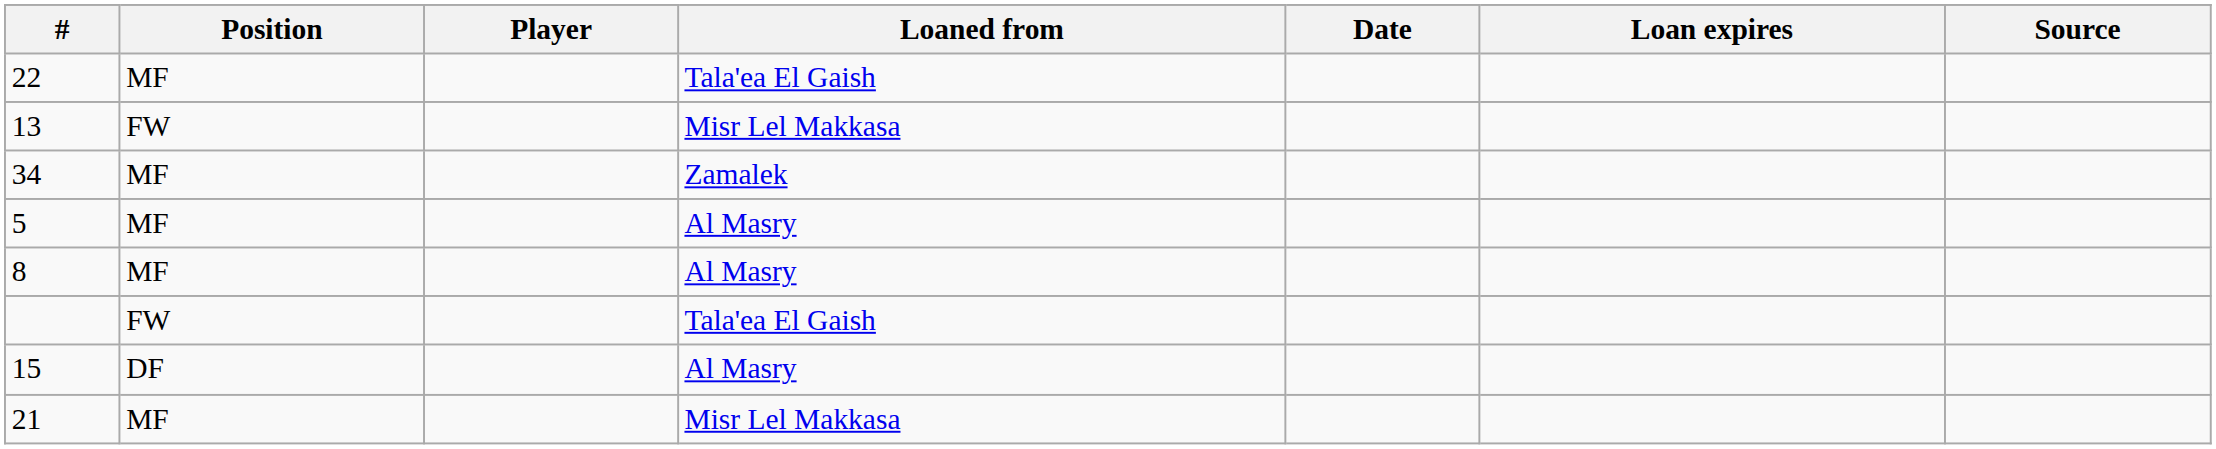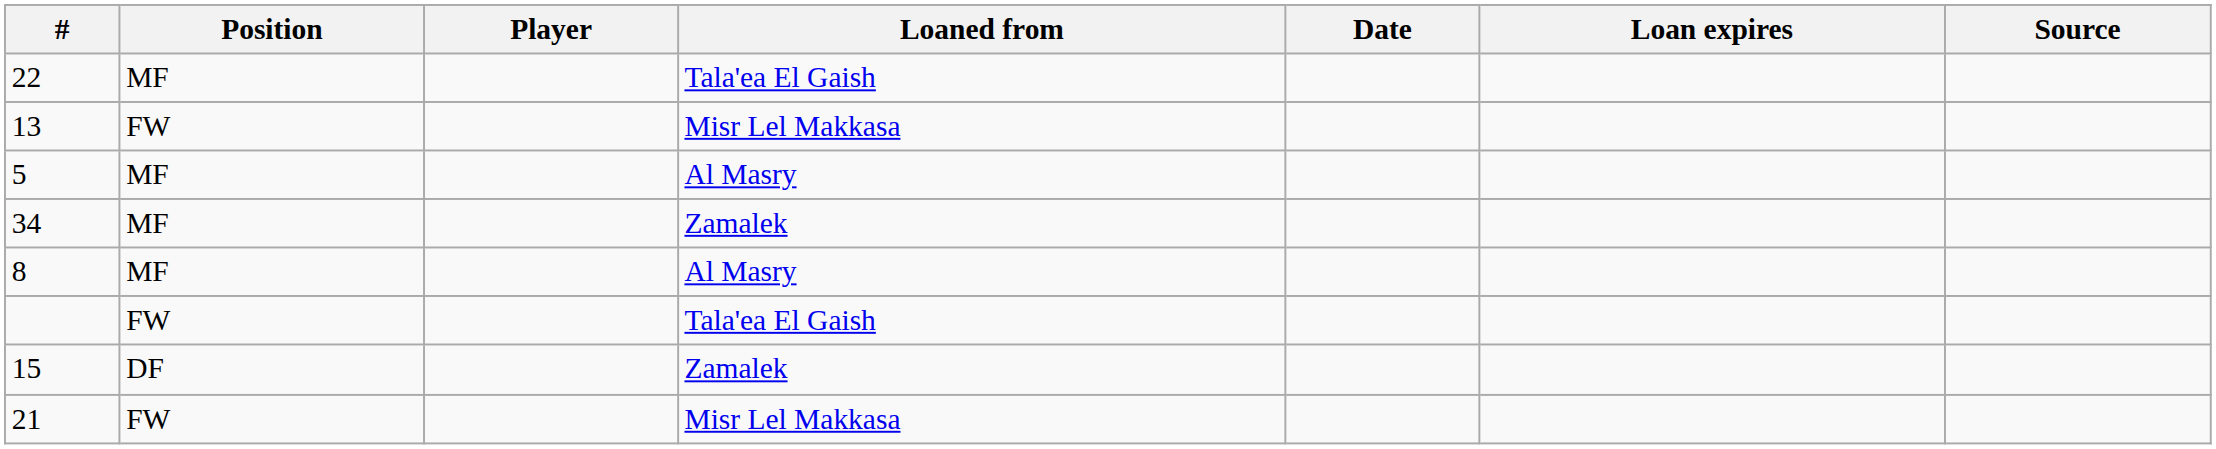 <table class="wikitable sortable" style="width:90%; text-align:center; font-size:95%; text-align:left">
 <tr>
 <th>#</th>
 <th>Position</th>
 <th>Player</th>
 <th>Loaned from</th>
 <th>Date</th>
 <th>Loan expires</th>
 <th>Source</th>
 </tr>
 <tr>
 <td>22</td>
 <td>MF</td>
 <td></td>
 <td> <a href='#'>Tala'ea El Gaish</a></td>
 <td></td>
 <td></td>
 <td></td>
 </tr>
 <tr>
 <td>13</td>
 <td>FW</td>
 <td></td>
 <td> <a href='#'>Misr Lel Makkasa</a></td>
 <td></td>
 <td></td>
 <td></td>
 </tr>
 <tr>
-<td>34</td>
+<td>5</td>
 <td>MF</td>
 <td></td>
-<td> <a href='#'>Zamalek</a></td>
+<td> <a href='#'>Al Masry</a></td>
 <td></td>
 <td></td>
 <td></td>
 </tr>
 <tr>
-<td>5</td>
+<td>34</td>
 <td>MF</td>
 <td></td>
-<td> <a href='#'>Al Masry</a></td>
+<td> <a href='#'>Zamalek</a></td>
 <td></td>
 <td></td>
 <td></td>
 </tr>
 <tr>
 <td>8</td>
 <td>MF</td>
 <td></td>
 <td> <a href='#'>Al Masry</a></td>
 <td></td>
 <td></td>
 <td></td>
 </tr>
 <tr>
 <td></td>
 <td>FW</td>
 <td></td>
 <td> <a href='#'>Tala'ea El Gaish</a></td>
 <td></td>
 <td></td>
 <td></td>
 </tr>
 <tr>
 <td>15</td>
 <td>DF</td>
 <td></td>
-<td> <a href='#'>Al Masry</a></td>
+<td> <a href='#'>Zamalek</a></td>
 <td></td>
 <td></td>
 <td></td>
 </tr>
 <tr>
 <td>21</td>
-<td>MF</td>
+<td>FW</td>
 <td></td>
 <td> <a href='#'>Misr Lel Makkasa</a></td>
 <td></td>
 <td></td>
 <td></td>
 </tr>
 </table>
